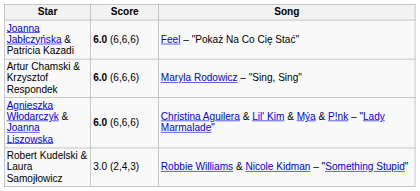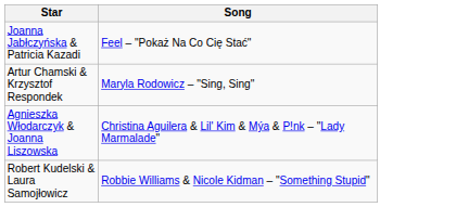 <table class="wikitable">
 <tr>
 <th style="width:130px;">Star</th>
-<th style="width:100px;">Score</th>
 <th style="width:400px;">Song</th>
 </tr>
 <tr>
 <td><a href='#'>Joanna Jabłczyńska</a> & Patricia Kazadi</td>
-<td><strong>6.0</strong> (6,6,6)</td>
 <td><a href='#'>Feel</a> – "Pokaż Na Co Cię Stać"</td>
 </tr>
 <tr>
 <td>Artur Chamski & Krzysztof Respondek</td>
-<td><strong>6.0</strong> (6,6,6)</td>
 <td><a href='#'>Maryla Rodowicz</a> – "Sing, Sing"</td>
 </tr>
 <tr>
 <td><a href='#'>Agnieszka Włodarczyk</a> & <a href='#'>Joanna Liszowska</a></td>
-<td><strong>6.0</strong> (6,6,6)</td>
 <td><a href='#'>Christina Aguilera</a> & <a href='#'>Lil' Kim</a> & <a href='#'>Mýa</a> & <a href='#'>P!nk</a> – "<a href='#'>Lady Marmalade</a>"</td>
 </tr>
 <tr>
 <td>Robert Kudelski & Laura Samojłowicz</td>
-<td>3.0 (2,4,3)</td>
 <td><a href='#'>Robbie Williams</a> & <a href='#'>Nicole Kidman</a> – "<a href='#'>Something Stupid</a>"</td>
 </tr>
 </table>
